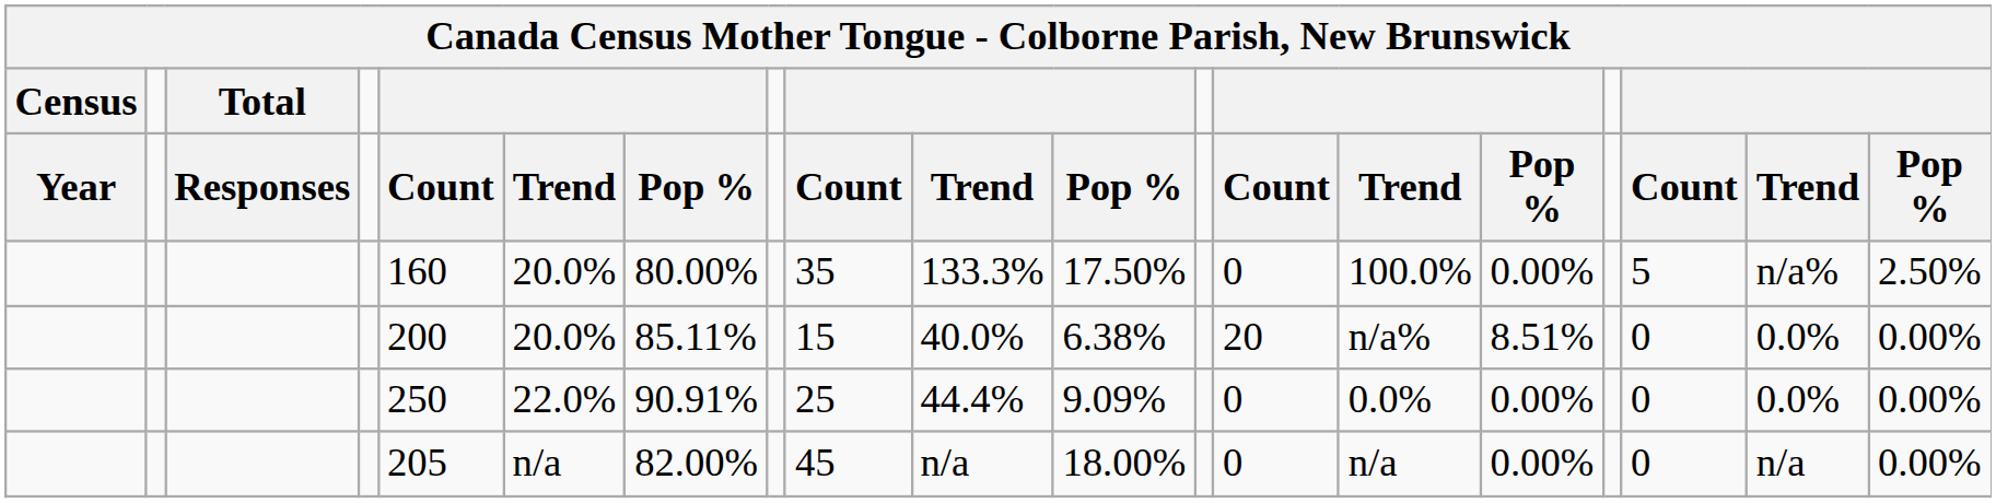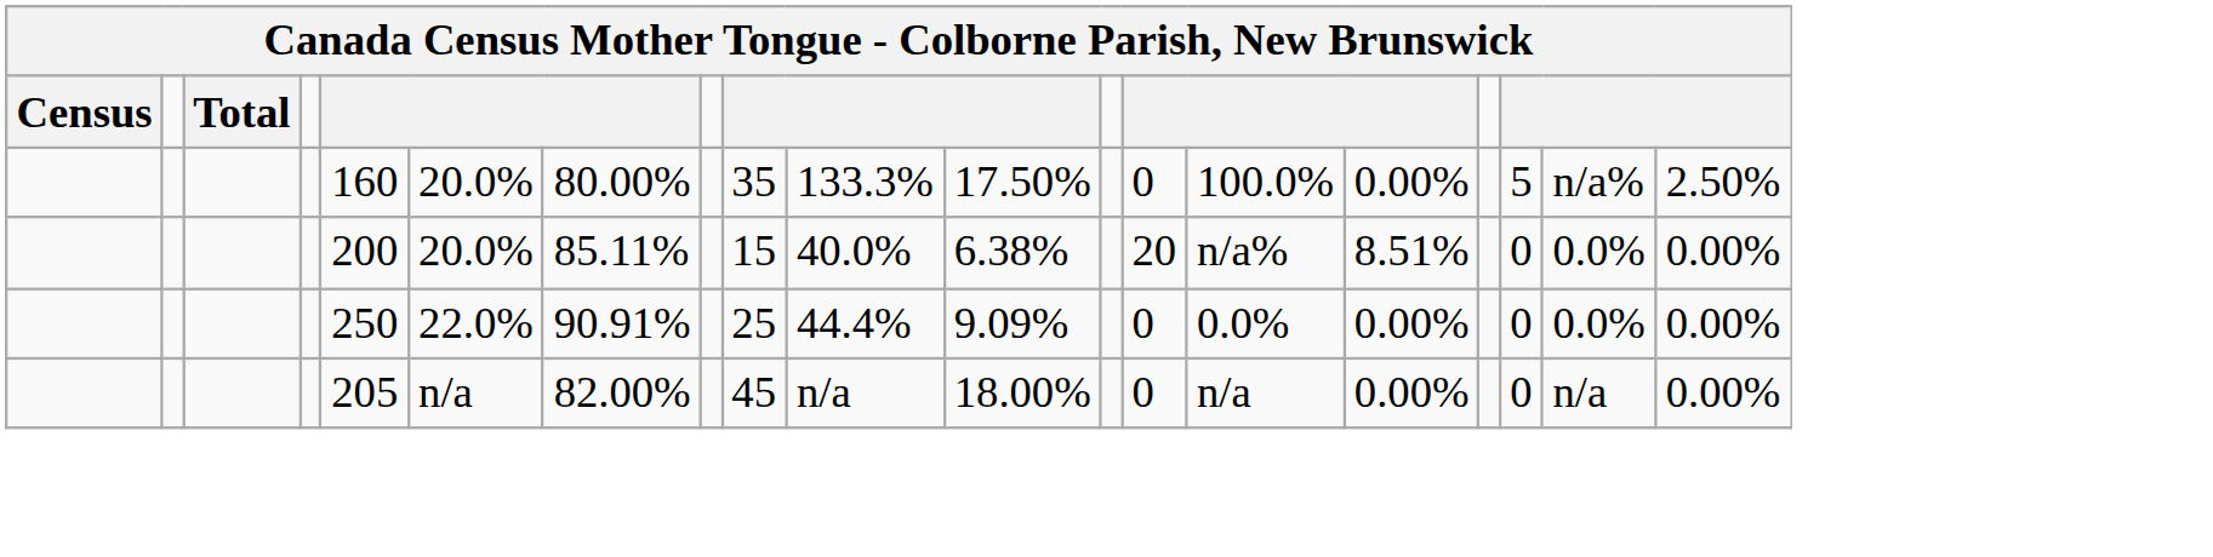 <table class="wikitable">
 <tr>
 <th colspan="19">Canada Census Mother Tongue - Colborne Parish, New Brunswick</th>
 </tr>
 <tr>
 <th>Census</th>
 <td></td>
 <th>Total</th>
 <td colspan="1"></td>
 <th colspan="3"></th>
 <td colspan="1"></td>
 <th colspan="3"></th>
 <td colspan="1"></td>
 <th colspan="3"></th>
 <td colspan="1"></td>
 <th colspan="3"></th>
-</tr>
-<tr>
-<th>Year</th>
-<td></td>
-<th>Responses</th>
-<td></td>
-<th>Count</th>
-<th>Trend</th>
-<th>Pop %</th>
-<td></td>
-<th>Count</th>
-<th>Trend</th>
-<th>Pop %</th>
-<td></td>
-<th>Count</th>
-<th>Trend</th>
-<th>Pop %</th>
-<td></td>
-<th>Count</th>
-<th>Trend</th>
-<th>Pop %</th>
 </tr>
 <tr>
 <td></td>
 <td></td>
 <td></td>
 <td></td>
 <td>160</td>
 <td> 20.0%</td>
 <td>80.00%</td>
 <td></td>
 <td>35</td>
 <td> 133.3%</td>
 <td>17.50%</td>
 <td></td>
 <td>0</td>
 <td> 100.0%</td>
 <td>0.00%</td>
 <td></td>
 <td>5</td>
 <td> n/a%</td>
 <td>2.50%</td>
 </tr>
 <tr>
 <td></td>
 <td></td>
 <td></td>
 <td></td>
 <td>200</td>
 <td> 20.0%</td>
 <td>85.11%</td>
 <td></td>
 <td>15</td>
 <td> 40.0%</td>
 <td>6.38%</td>
 <td></td>
 <td>20</td>
 <td> n/a%</td>
 <td>8.51%</td>
 <td></td>
 <td>0</td>
 <td> 0.0%</td>
 <td>0.00%</td>
 </tr>
 <tr>
 <td></td>
 <td></td>
 <td></td>
 <td></td>
 <td>250</td>
 <td> 22.0%</td>
 <td>90.91%</td>
 <td></td>
 <td>25</td>
 <td> 44.4%</td>
 <td>9.09%</td>
 <td></td>
 <td>0</td>
 <td> 0.0%</td>
 <td>0.00%</td>
 <td></td>
 <td>0</td>
 <td> 0.0%</td>
 <td>0.00%</td>
 </tr>
 <tr>
 <td></td>
 <td></td>
 <td></td>
 <td></td>
 <td>205</td>
 <td>n/a</td>
 <td>82.00%</td>
 <td></td>
 <td>45</td>
 <td>n/a</td>
 <td>18.00%</td>
 <td></td>
 <td>0</td>
 <td>n/a</td>
 <td>0.00%</td>
 <td></td>
 <td>0</td>
 <td>n/a</td>
 <td>0.00%</td>
 </tr>
 </table>
